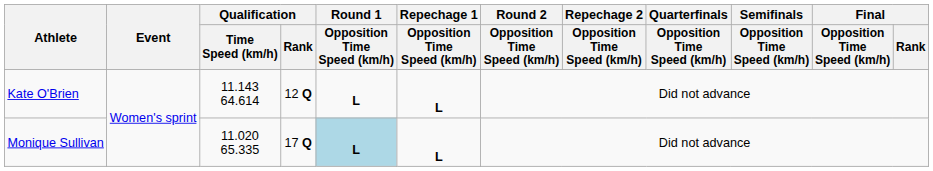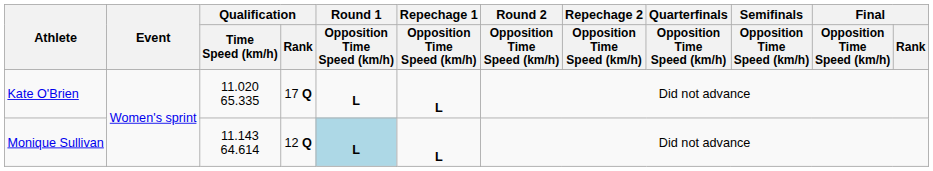 <table class="wikitable" style="font-size:90%">
 <tr>
 <th rowspan=2>Athlete</th>
 <th rowspan=2>Event</th>
 <th colspan=2>Qualification</th>
 <th>Round 1</th>
 <th>Repechage 1</th>
 <th>Round 2</th>
 <th>Repechage 2</th>
 <th>Quarterfinals</th>
 <th>Semifinals</th>
 <th colspan=2>Final</th>
 </tr>
 <tr style="font-size:95%">
 <th>Time<br>Speed (km/h)</th>
 <th>Rank</th>
 <th>Opposition<br>Time<br>Speed (km/h)</th>
 <th>Opposition<br>Time<br>Speed (km/h)</th>
 <th>Opposition<br>Time<br>Speed (km/h)</th>
 <th>Opposition<br>Time<br>Speed (km/h)</th>
 <th>Opposition<br>Time<br>Speed (km/h)</th>
 <th>Opposition<br>Time<br>Speed (km/h)</th>
 <th>Opposition<br>Time<br>Speed (km/h)</th>
 <th>Rank</th>
 </tr>
 <tr align=center>
 <td align=left><a href='#'>Kate O'Brien</a></td>
 <td align=left rowspan=2><a href='#'>Women's sprint</a></td>
-<td>11.143<br>64.614</td>
-<td>12 <strong>Q</strong></td>
+<td>11.020<br>65.335</td>
+<td>17 <strong>Q</strong></td>
 <td><br><strong>L</strong></td>
 <td><br><br><strong>L</strong></td>
 <td colspan=6>Did not advance</td>
 </tr>
 <tr align=center>
 <td align=left><a href='#'>Monique Sullivan</a></td>
-<td>11.020<br>65.335</td>
-<td>17 <strong>Q</strong></td>
+<td>11.143<br>64.614</td>
+<td>12 <strong>Q</strong></td>
 <td style="background: lightblue;"><br><strong>L</strong></td>
 <td><br><br><strong>L</strong></td>
 <td colspan=6>Did not advance</td>
 </tr>
 </table>
